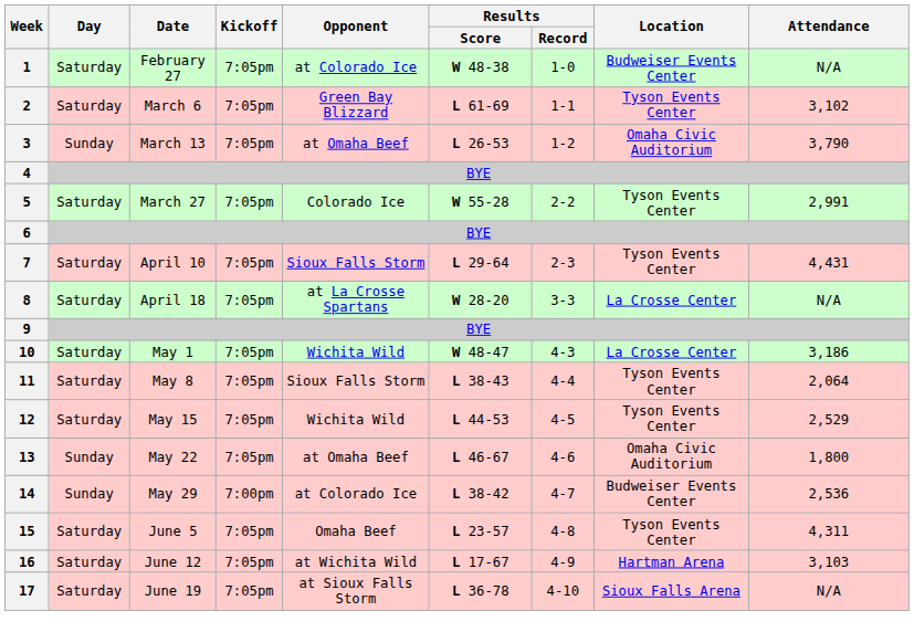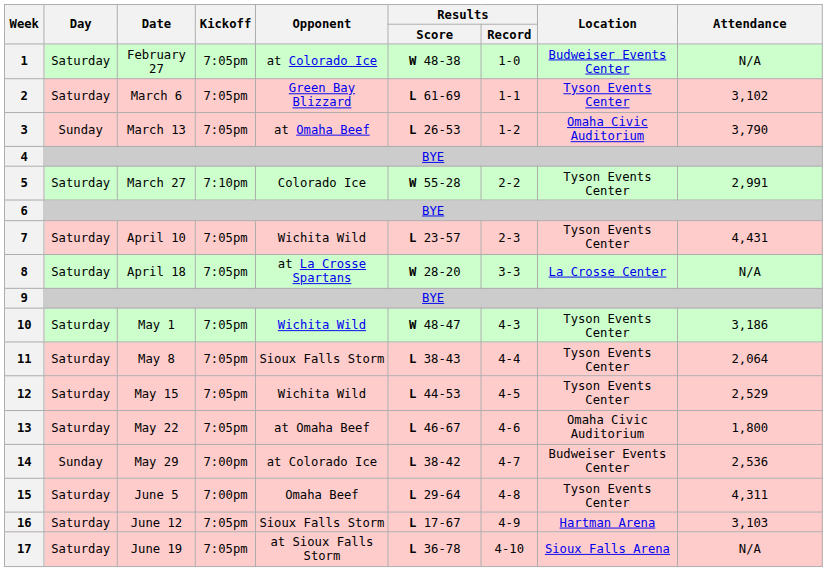 <table class="wikitable">
 <tr>
 <th rowspan="2" width="40">Week</th>
 <th rowspan="2" width="80">Day</th>
 <th rowspan="2" width="90">Date</th>
 <th rowspan="2" width="60">Kickoff</th>
 <th rowspan="2" width="200">Opponent</th>
 <th colspan="2" width="200">Results</th>
 <th rowspan="2" width="200">Location</th>
 <th rowspan="2" width="210">Attendance</th>
 </tr>
 <tr>
 <th width="140">Score</th>
 <th width="60">Record</th>
 </tr>
 <tr align="center" bgcolor="#CCFFCC">
 <th>1</th>
 <td>Saturday</td>
 <td>February 27</td>
 <td>7:05pm</td>
 <td>at <a href='#'>Colorado Ice</a></td>
 <td><strong>W</strong> 48-38</td>
 <td>1-0</td>
 <td><a href='#'>Budweiser Events Center</a></td>
 <td>N/A</td>
 </tr>
 <tr align="center" bgcolor="#FFCCCC">
 <th>2</th>
 <td>Saturday</td>
 <td>March 6</td>
 <td>7:05pm</td>
 <td><a href='#'>Green Bay Blizzard</a></td>
 <td><strong>L</strong> 61-69</td>
 <td>1-1</td>
 <td><a href='#'>Tyson Events Center</a></td>
 <td>3,102</td>
 </tr>
 <tr align="center" bgcolor="#FFCCCC">
 <th>3</th>
 <td>Sunday</td>
 <td>March 13</td>
 <td>7:05pm</td>
 <td>at <a href='#'>Omaha Beef</a></td>
 <td><strong>L</strong> 26-53</td>
 <td>1-2</td>
 <td><a href='#'>Omaha Civic Auditorium</a></td>
 <td>3,790</td>
 </tr>
 <tr align="center" bgcolor="#CCCCCC">
 <th>4</th>
 <td colSpan=8><a href='#'>BYE</a></td>
 </tr>
 <tr align="center" bgcolor="#CCFFCC">
 <th>5</th>
 <td>Saturday</td>
 <td>March 27</td>
-<td>7:05pm</td>
+<td>7:10pm</td>
 <td>Colorado Ice</td>
 <td><strong>W</strong> 55-28</td>
 <td>2-2</td>
 <td>Tyson Events Center</td>
 <td>2,991</td>
 </tr>
 <tr align="center" bgcolor="#CCCCCC">
 <th>6</th>
 <td colSpan=8><a href='#'>BYE</a></td>
 </tr>
 <tr align="center" bgcolor="#FFCCCC">
 <th>7</th>
 <td>Saturday</td>
 <td>April 10</td>
 <td>7:05pm</td>
-<td><a href='#'>Sioux Falls Storm</a></td>
-<td><strong>L</strong> 29-64</td>
+<td>Wichita Wild</td>
+<td><strong>L</strong> 23-57</td>
 <td>2-3</td>
 <td>Tyson Events Center</td>
 <td>4,431</td>
 </tr>
 <tr align="center" bgcolor="#CCFFCC">
 <th>8</th>
 <td>Saturday</td>
 <td>April 18</td>
 <td>7:05pm</td>
 <td>at <a href='#'>La Crosse Spartans</a></td>
 <td><strong>W</strong> 28-20</td>
 <td>3-3</td>
 <td><a href='#'>La Crosse Center</a></td>
 <td>N/A</td>
 </tr>
 <tr align="center" bgcolor="#CCCCCC">
 <th>9</th>
 <td colSpan=8><a href='#'>BYE</a></td>
 </tr>
 <tr align="center" bgcolor="#CCFFCC">
 <th>10</th>
 <td>Saturday</td>
 <td>May 1</td>
 <td>7:05pm</td>
 <td><a href='#'>Wichita Wild</a></td>
 <td><strong>W</strong> 48-47</td>
 <td>4-3</td>
-<td><a href='#'>La Crosse Center</a></td>
+<td>Tyson Events Center</td>
 <td>3,186</td>
 </tr>
 <tr align="center" bgcolor="#FFCCCC">
 <th>11</th>
 <td>Saturday</td>
 <td>May 8</td>
 <td>7:05pm</td>
 <td>Sioux Falls Storm</td>
 <td><strong>L</strong> 38-43</td>
 <td>4-4</td>
 <td>Tyson Events Center</td>
 <td>2,064</td>
 </tr>
 <tr align="center" bgcolor="#FFCCCC">
 <th>12</th>
 <td>Saturday</td>
 <td>May 15</td>
 <td>7:05pm</td>
 <td>Wichita Wild</td>
 <td><strong>L</strong> 44-53</td>
 <td>4-5</td>
 <td>Tyson Events Center</td>
 <td>2,529</td>
 </tr>
 <tr align="center" bgcolor="#FFCCCC">
 <th>13</th>
-<td>Sunday</td>
+<td>Saturday</td>
 <td>May 22</td>
 <td>7:05pm</td>
 <td>at Omaha Beef</td>
 <td><strong>L</strong> 46-67</td>
 <td>4-6</td>
 <td>Omaha Civic Auditorium</td>
 <td>1,800</td>
 </tr>
 <tr align="center" bgcolor="#FFCCCC">
 <th>14</th>
 <td>Sunday</td>
 <td>May 29</td>
 <td>7:00pm</td>
 <td>at Colorado Ice</td>
 <td><strong>L</strong> 38-42</td>
 <td>4-7</td>
 <td>Budweiser Events Center</td>
 <td>2,536</td>
 </tr>
 <tr align="center" bgcolor="#FFCCCC">
 <th>15</th>
 <td>Saturday</td>
 <td>June 5</td>
-<td>7:05pm</td>
+<td>7:00pm</td>
 <td>Omaha Beef</td>
-<td><strong>L</strong> 23-57</td>
+<td><strong>L</strong> 29-64</td>
 <td>4-8</td>
 <td>Tyson Events Center</td>
 <td>4,311</td>
 </tr>
 <tr align="center" bgcolor="#FFCCCC">
 <th>16</th>
 <td>Saturday</td>
 <td>June 12</td>
 <td>7:05pm</td>
-<td>at Wichita Wild</td>
+<td>Sioux Falls Storm</td>
 <td><strong>L</strong> 17-67</td>
 <td>4-9</td>
 <td><a href='#'>Hartman Arena</a></td>
 <td>3,103</td>
 </tr>
 <tr align="center" bgcolor="#FFCCCC">
 <th>17</th>
 <td>Saturday</td>
 <td>June 19</td>
 <td>7:05pm</td>
 <td>at Sioux Falls Storm</td>
 <td><strong>L</strong> 36-78</td>
 <td>4-10</td>
 <td><a href='#'>Sioux Falls Arena</a></td>
 <td>N/A</td>
 </tr>
 </table>
